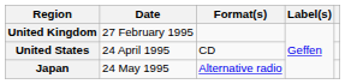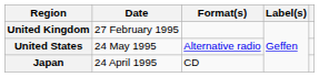 <table class="wikitable plainrowheaders">
 <tr>
 <th scope="col">Region</th>
 <th scope="col">Date</th>
 <th scope="col">Format(s)</th>
 <th scope="col">Label(s)</th>
 <th scope="col"></th>
 </tr>
 <tr>
 <th scope="row">United Kingdom</th>
 <td>27 February 1995</td>
 <td></td>
 <td rowspan="3"><a href='#'>Geffen</a></td>
 <td></td>
 </tr>
 <tr>
 <th scope="row">United States</th>
+<td>24 May 1995</td>
+<td><a href='#'>Alternative radio</a></td>
+<td></td>
+</tr>
+<tr>
+<th scope="row">Japan</th>
 <td>24 April 1995</td>
 <td>CD</td>
 <td></td>
 </tr>
-<tr>
-<th scope="row">Japan</th>
-<td>24 May 1995</td>
-<td><a href='#'>Alternative radio</a></td>
-<td></td>
-</tr>
 </table>
